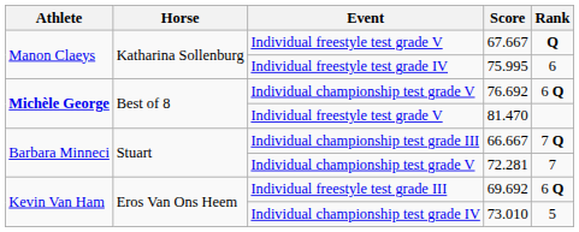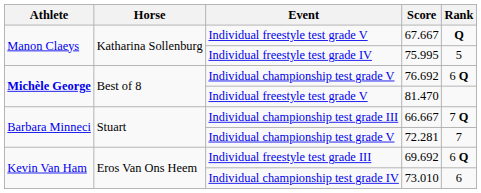 <table class=wikitable style="font-size:90%">
 <tr>
 <th>Athlete</th>
 <th>Horse</th>
 <th>Event</th>
 <th>Score</th>
 <th>Rank</th>
 </tr>
 <tr align=center>
 <td rowspan=2 align=left><a href='#'>Manon Claeys</a></td>
 <td rowspan=2 align=left>Katharina Sollenburg</td>
 <td align=left><a href='#'> Individual freestyle test grade V</a></td>
 <td>67.667</td>
 <td> <strong>Q</strong></td>
 </tr>
 <tr align=center>
 <td align=left><a href='#'> Individual freestyle test grade IV</a></td>
 <td>75.995</td>
-<td>6</td>
+<td>5</td>
 </tr>
 <tr align=center>
 <td rowspan=2 align=left><strong><a href='#'>Michèle George</a></strong></td>
 <td rowspan=2 align=left>Best of 8</td>
 <td align=left><a href='#'> Individual championship test grade V</a></td>
 <td>76.692</td>
 <td>6 <strong>Q</strong></td>
 </tr>
 <tr align=center>
 <td align=left><a href='#'> Individual freestyle test grade V</a></td>
 <td>81.470</td>
 <td></td>
 </tr>
 <tr align=center>
 <td rowspan=2 align=left><a href='#'>Barbara Minneci</a></td>
 <td rowspan=2 align=left>Stuart</td>
 <td align=left><a href='#'> Individual championship test grade III</a></td>
 <td>66.667</td>
 <td>7 <strong>Q</strong></td>
 </tr>
 <tr align=center>
 <td align=left><a href='#'> Individual championship test grade V</a></td>
 <td>72.281</td>
 <td>7</td>
 </tr>
 <tr align=center>
 <td rowspan=2 align=left><a href='#'>Kevin Van Ham</a></td>
 <td rowspan=2 align=left>Eros Van Ons Heem</td>
 <td align=left><a href='#'> Individual freestyle test grade III</a></td>
 <td>69.692</td>
 <td>6 <strong>Q</strong></td>
 </tr>
 <tr align=center>
 <td align=left><a href='#'> Individual championship test grade IV</a></td>
 <td>73.010</td>
-<td>5</td>
+<td>6</td>
 </tr>
 </table>
